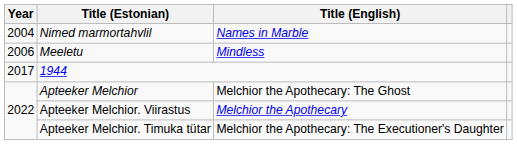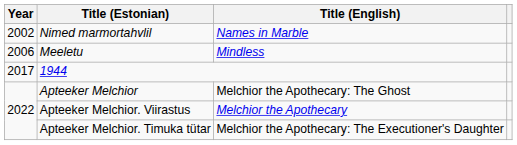 <table class="wikitable">
 <tr>
 <th>Year</th>
 <th>Title (Estonian)</th>
 <th>Title (English)</th>
 <th></th>
 </tr>
 <tr>
-<td>2004</td>
+<td>2002</td>
 <td><em>Nimed marmortahvlil</em></td>
 <td><a href='#'><em>Names in Marble</em></a></td>
 <td></td>
 </tr>
 <tr>
 <td>2006</td>
 <td><em>Meeletu</em></td>
 <td><a href='#'><em>Mindless</em></a></td>
 <td></td>
 </tr>
 <tr>
 <td>2017</td>
 <td colspan="2"><a href='#'><em>1944</em></a></td>
 <td></td>
 </tr>
 <tr>
 <td rowspan="3">2022</td>
 <td><em>Apteeker Melchior</em></td>
 <td>Melchior the Apothecary: The Ghost</td>
 <td></td>
 </tr>
 <tr>
 <td>Apteeker Melchior. Viirastus</td>
 <td><em><a href='#'>Melchior the Apothecary</a></em></td>
 <td></td>
 </tr>
 <tr>
 <td>Apteeker Melchior. Timuka tütar</td>
 <td>Melchior the Apothecary: The Executioner's Daughter</td>
 <td></td>
 </tr>
 </table>
